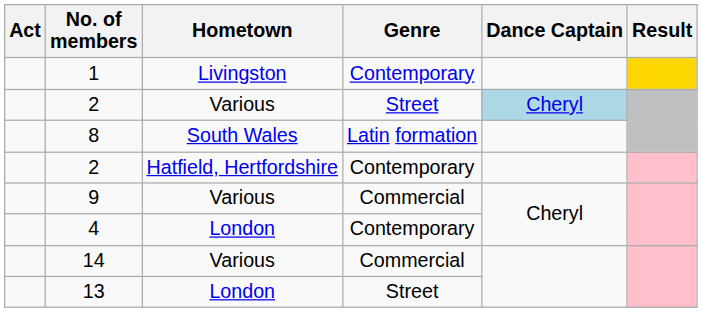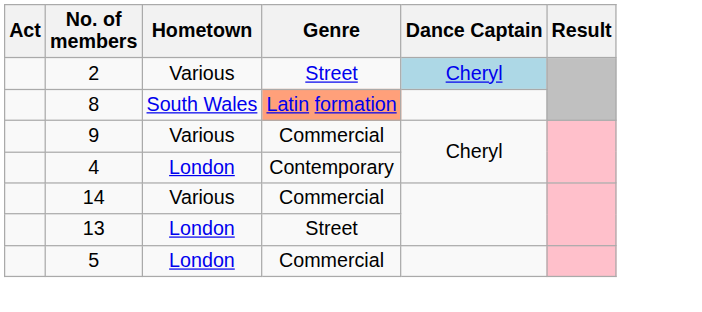 <table class="wikitable sortable" style="text-align:center">
 <tr>
 <th>Act</th>
 <th>No. of<br>members</th>
 <th>Hometown</th>
 <th>Genre</th>
 <th>Dance Captain</th>
 <th>Result</th>
-</tr>
-<tr>
-<td></td>
-<td>1</td>
-<td><a href='#'>Livingston</a></td>
-<td><a href='#'>Contemporary</a></td>
-<td></td>
-<td bgcolor="gold"></td>
 </tr>
 <tr>
 <td></td>
 <td>2</td>
 <td>Various</td>
 <td><a href='#'>Street</a></td>
 <td style="background: lightblue;"><a href='#'>Cheryl</a></td>
 <td rowspan=2 bgcolor="silver"></td>
 </tr>
 <tr>
 <td></td>
 <td>8</td>
 <td><a href='#'>South Wales</a></td>
-<td><a href='#'>Latin</a> <a href='#'>formation</a></td>
+<td style="background: lightsalmon;"><a href='#'>Latin</a> <a href='#'>formation</a></td>
 <td></td>
-</tr>
-<tr>
-<td></td>
-<td>2</td>
-<td><a href='#'>Hatfield, Hertfordshire</a></td>
-<td>Contemporary</td>
-<td></td>
-<td bgcolor="pink"></td>
 </tr>
 <tr>
 <td></td>
 <td>9</td>
 <td>Various</td>
 <td>Commercial</td>
 <td rowspan="2">Cheryl</td>
 <td rowspan=2 bgcolor="pink"></td>
 </tr>
 <tr>
 <td></td>
 <td>4</td>
 <td><a href='#'>London</a></td>
 <td>Contemporary</td>
 </tr>
 <tr>
 <td></td>
 <td>14</td>
 <td>Various</td>
 <td>Commercial</td>
 <td rowspan="2"></td>
 <td rowspan=2 bgcolor="pink"></td>
 </tr>
 <tr>
 <td></td>
 <td>13</td>
 <td><a href='#'>London</a></td>
 <td>Street</td>
 </tr>
+<tr>
+<td></td>
+<td>5</td>
+<td><a href='#'>London</a></td>
+<td>Commercial</td>
+<td></td>
+<td bgcolor="pink"></td>
+</tr>
 </table>
